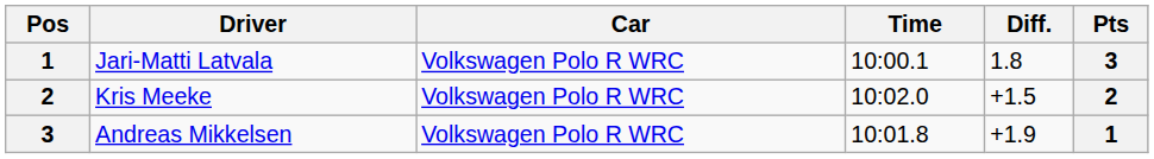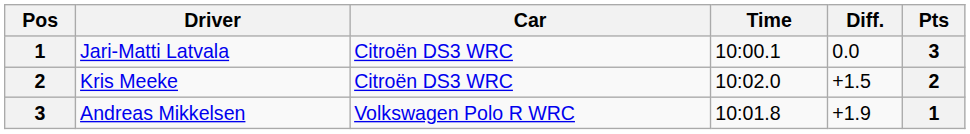 <table class="wikitable" width=80% style="text-align: left; font-size: 90%; max-width: 950px;">
 <tr>
 <th>Pos</th>
 <th>Driver</th>
 <th>Car</th>
 <th>Time</th>
 <th>Diff.</th>
 <th>Pts</th>
 </tr>
 <tr>
 <th>1</th>
 <td> <a href='#'>Jari-Matti Latvala</a></td>
-<td><a href='#'>Volkswagen Polo R WRC</a></td>
+<td><a href='#'>Citroën DS3 WRC</a></td>
 <td>10:00.1</td>
-<td>1.8</td>
+<td>0.0</td>
 <th><strong>3</strong></th>
 </tr>
 <tr>
 <th>2</th>
 <td> <a href='#'>Kris Meeke</a></td>
-<td><a href='#'>Volkswagen Polo R WRC</a></td>
+<td><a href='#'>Citroën DS3 WRC</a></td>
 <td>10:02.0</td>
 <td>+1.5</td>
 <th><strong>2</strong></th>
 </tr>
 <tr>
 <th>3</th>
 <td> <a href='#'>Andreas Mikkelsen</a></td>
 <td><a href='#'>Volkswagen Polo R WRC</a></td>
 <td>10:01.8</td>
 <td>+1.9</td>
 <th><strong>1</strong></th>
 </tr>
 </table>
